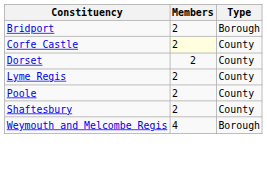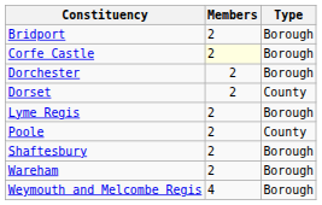 <table class="wikitable sortable">
 <tr>
 <th>Constituency</th>
 <th>Members</th>
 <th>Type</th>
 </tr>
 <tr>
 <td><a href='#'>Bridport</a></td>
 <td>2</td>
 <td>Borough</td>
 </tr>
 <tr>
 <td><a href='#'>Corfe Castle</a></td>
 <td style="background: lightyellow;">2</td>
-<td>County</td>
+<td>Borough</td>
+</tr>
+<tr>
+<td><a href='#'>Dorchester</a></td>
+<td align="center">2</td>
+<td>Borough</td>
 </tr>
 <tr>
 <td><a href='#'>Dorset</a></td>
 <td align="center">2</td>
 <td>County</td>
 </tr>
 <tr>
 <td><a href='#'>Lyme Regis</a></td>
 <td>2</td>
-<td>County</td>
+<td>Borough</td>
 </tr>
 <tr>
 <td><a href='#'>Poole</a></td>
 <td>2</td>
 <td>County</td>
 </tr>
 <tr>
 <td><a href='#'>Shaftesbury</a></td>
 <td>2</td>
-<td>County</td>
+<td>Borough</td>
+</tr>
+<tr>
+<td><a href='#'>Wareham</a></td>
+<td>2</td>
+<td>Borough</td>
 </tr>
 <tr>
 <td><a href='#'>Weymouth and Melcombe Regis</a></td>
 <td>4</td>
 <td>Borough</td>
 </tr>
 </table>
